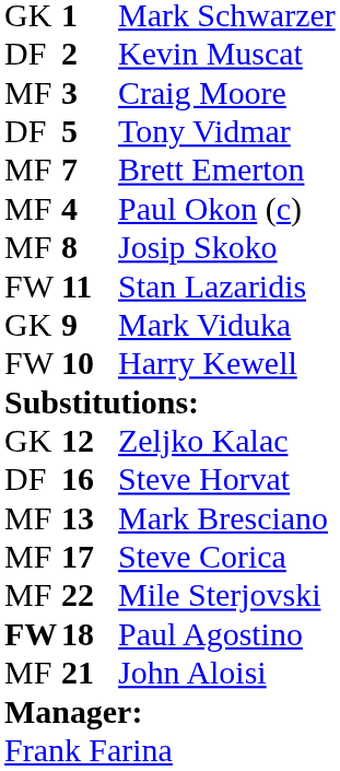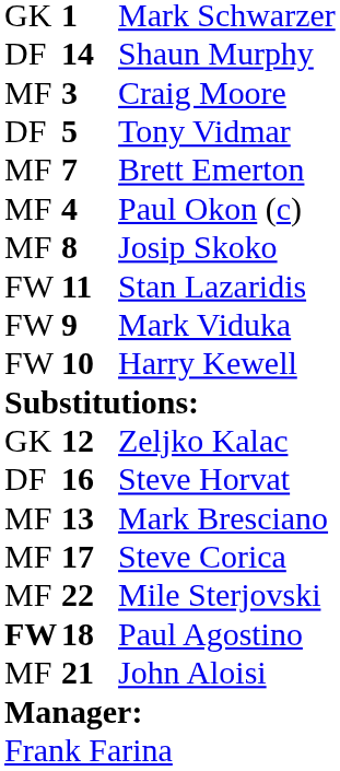 <table cellspacing="0" cellpadding="0" style="font-size:90%; margin:0.2em auto;">
 <tr>
 <th width="25"></th>
 <th width="25"></th>
 </tr>
 <tr>
 <td>GK</td>
 <td><strong>1</strong></td>
 <td><a href='#'>Mark Schwarzer</a></td>
 </tr>
 <tr>
 <td>DF</td>
-<td><strong>2</strong></td>
-<td><a href='#'>Kevin Muscat</a></td>
+<td><strong>14</strong></td>
+<td><a href='#'>Shaun Murphy</a></td>
 <td></td>
 <td></td>
 </tr>
 <tr>
 <td>MF</td>
 <td><strong>3</strong></td>
 <td><a href='#'>Craig Moore</a></td>
 </tr>
 <tr>
 <td>DF</td>
 <td><strong>5</strong></td>
 <td><a href='#'>Tony Vidmar</a></td>
 </tr>
 <tr>
 <td>MF</td>
 <td><strong>7</strong></td>
 <td><a href='#'>Brett Emerton</a></td>
 </tr>
 <tr>
 <td>MF</td>
 <td><strong>4</strong></td>
 <td><a href='#'>Paul Okon</a> (<a href='#'>c</a>)</td>
 </tr>
 <tr>
 <td>MF</td>
 <td><strong>8</strong></td>
 <td><a href='#'>Josip Skoko</a></td>
 </tr>
 <tr>
 <td>FW</td>
 <td><strong>11</strong></td>
 <td><a href='#'>Stan Lazaridis</a></td>
 </tr>
 <tr>
-<td>GK</td>
+<td>FW</td>
 <td><strong>9</strong></td>
 <td><a href='#'>Mark Viduka</a></td>
 </tr>
 <tr>
 <td>FW</td>
 <td><strong>10</strong></td>
 <td><a href='#'>Harry Kewell</a></td>
 </tr>
 <tr>
 <td colspan=3><strong>Substitutions:</strong></td>
 </tr>
 <tr>
 <td>GK</td>
 <td><strong>12</strong></td>
 <td><a href='#'>Zeljko Kalac</a></td>
 </tr>
 <tr>
 <td>DF</td>
 <td><strong>16</strong></td>
 <td><a href='#'>Steve Horvat</a></td>
 </tr>
 <tr>
 <td>MF</td>
 <td><strong>13</strong></td>
 <td><a href='#'>Mark Bresciano</a></td>
 </tr>
 <tr>
 <td>MF</td>
 <td><strong>17</strong></td>
 <td><a href='#'>Steve Corica</a></td>
 </tr>
 <tr>
 <td>MF</td>
 <td><strong>22</strong></td>
 <td><a href='#'>Mile Sterjovski</a></td>
 </tr>
 <tr>
 <td><strong>FW</strong></td>
 <td><strong>18</strong></td>
 <td><a href='#'>Paul Agostino</a></td>
 <td></td>
 <td></td>
 </tr>
 <tr>
 <td>MF</td>
 <td><strong>21</strong></td>
 <td><a href='#'>John Aloisi</a></td>
 <td></td>
 <td></td>
 </tr>
 <tr>
 <td colspan=3><strong>Manager:</strong></td>
 </tr>
 <tr>
 <td colspan="4"><a href='#'>Frank Farina</a></td>
 </tr>
 </table>
